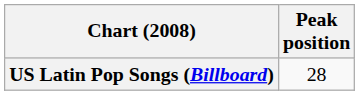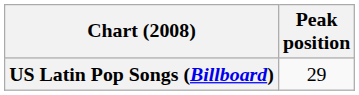 <table class="wikitable sortable plainrowheaders" style="text-align:center;">
 <tr>
 <th>Chart (2008)</th>
 <th>Peak<br>position</th>
 </tr>
 <tr>
 <th scope="row">US Latin Pop Songs (<em><a href='#'>Billboard</a></em>)</th>
-<td>28</td>
+<td>29</td>
 </tr>
 </table>
